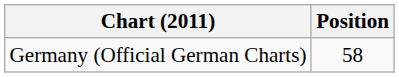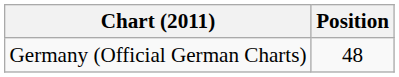 <table class="wikitable">
 <tr>
 <th>Chart (2011)</th>
 <th>Position</th>
 </tr>
 <tr>
 <td>Germany (Official German Charts)</td>
-<td align="center">58</td>
+<td align="center">48</td>
 </tr>
 </table>
